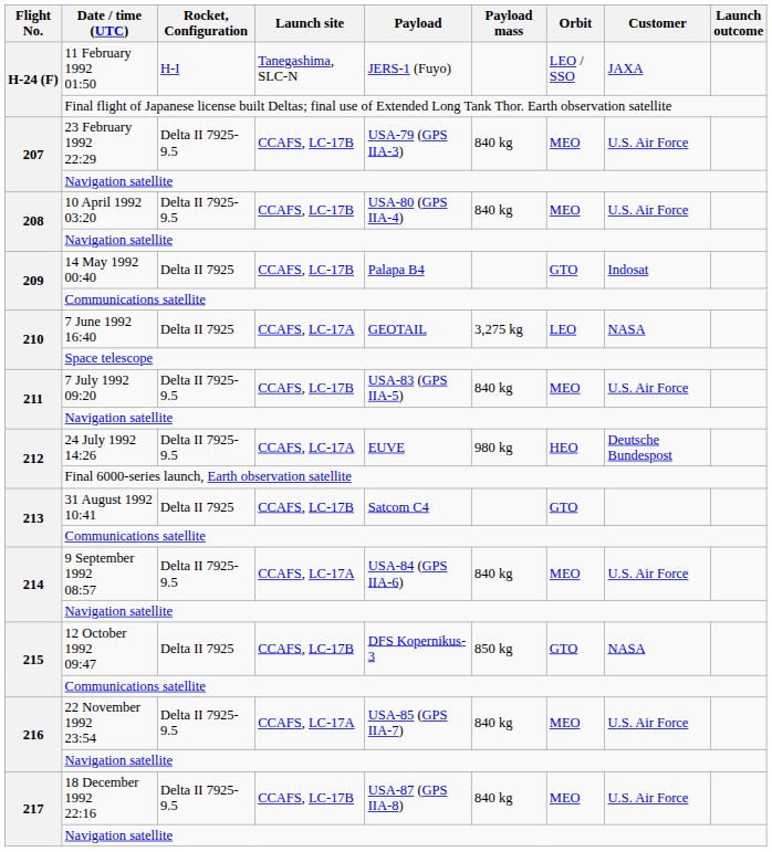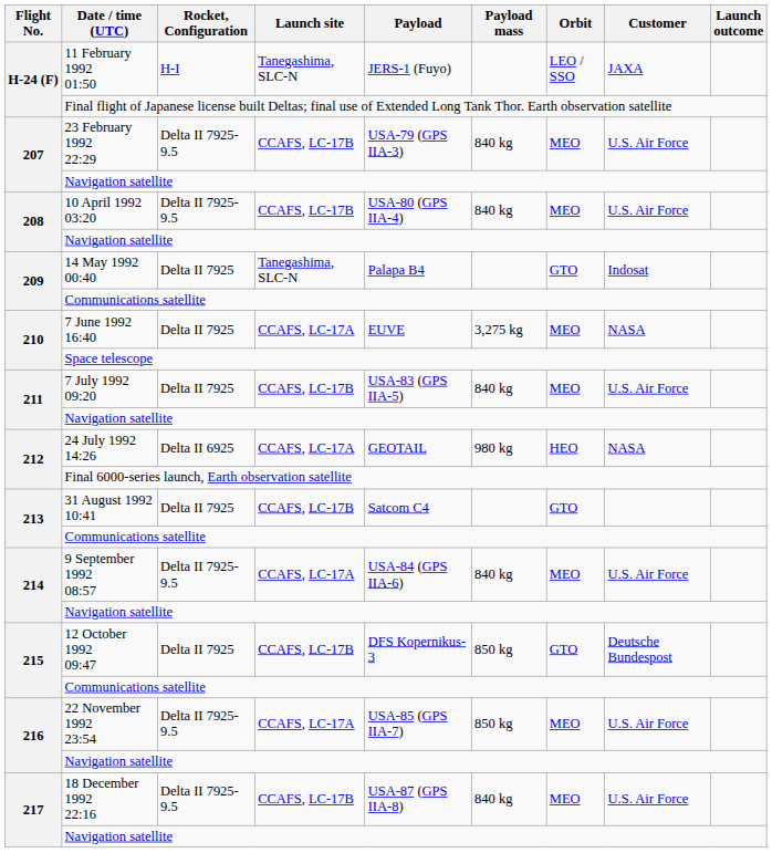 <table class="wikitable plainrowheaders" style="width: 100%;">
 <tr>
 <th scope="col">Flight No.</th>
 <th scope="col">Date / time (<a href='#'>UTC</a>)</th>
 <th scope="col">Rocket,<br>Configuration</th>
 <th scope="col">Launch site</th>
 <th scope="col">Payload</th>
 <th scope="col">Payload mass</th>
 <th scope="col">Orbit</th>
 <th scope="col">Customer</th>
 <th scope="col">Launch<br>outcome</th>
 </tr>
 <tr>
 <th scope="row" rowspan="2" style="text-align:center">H-24 (F)</th>
 <td>11 February 1992<br>01:50</td>
 <td><a href='#'>H-I</a></td>
 <td><a href='#'>Tanegashima</a>, SLC-N</td>
 <td><a href='#'>JERS-1</a> (Fuyo)</td>
 <td></td>
 <td><a href='#'>LEO</a> / <a href='#'>SSO</a></td>
 <td><a href='#'>JAXA</a></td>
 <td></td>
 </tr>
 <tr>
 <td colspan="8">Final flight of Japanese license built Deltas; final use of Extended Long Tank Thor. Earth observation satellite</td>
 </tr>
 <tr>
 <th scope="row" rowspan="2" style="text-align:center">207</th>
 <td>23 February 1992<br>22:29</td>
 <td>Delta II 7925-9.5</td>
 <td><a href='#'>CCAFS</a>, <a href='#'>LC-17B</a></td>
 <td><a href='#'>USA-79</a> (<a href='#'>GPS IIA-3</a>)</td>
 <td>840 kg</td>
 <td><a href='#'>MEO</a></td>
 <td><a href='#'>U.S. Air Force</a></td>
 <td></td>
 </tr>
 <tr>
 <td colspan="8"><a href='#'>Navigation satellite</a></td>
 </tr>
 <tr>
 <th scope="row" rowspan="2" style="text-align:center">208</th>
 <td>10 April 1992<br>03:20</td>
 <td>Delta II 7925-9.5</td>
 <td><a href='#'>CCAFS</a>, <a href='#'>LC-17B</a></td>
 <td><a href='#'>USA-80</a> (<a href='#'>GPS IIA-4</a>)</td>
 <td>840 kg</td>
 <td><a href='#'>MEO</a></td>
 <td><a href='#'>U.S. Air Force</a></td>
 <td></td>
 </tr>
 <tr>
 <td colspan="8"><a href='#'>Navigation satellite</a></td>
 </tr>
 <tr>
 <th scope="row" rowspan="2" style="text-align:center">209</th>
 <td>14 May 1992<br>00:40</td>
 <td>Delta II 7925</td>
-<td><a href='#'>CCAFS</a>, <a href='#'>LC-17B</a></td>
+<td><a href='#'>Tanegashima</a>, SLC-N</td>
 <td><a href='#'>Palapa B4</a></td>
 <td></td>
 <td><a href='#'>GTO</a></td>
 <td><a href='#'>Indosat</a></td>
 <td></td>
 </tr>
 <tr>
 <td colspan="8"><a href='#'>Communications satellite</a></td>
 </tr>
 <tr>
 <th scope="row" rowspan="2" style="text-align:center">210</th>
 <td>7 June 1992<br>16:40</td>
 <td>Delta II 7925</td>
 <td><a href='#'>CCAFS</a>, <a href='#'>LC-17A</a></td>
-<td><a href='#'>GEOTAIL</a></td>
+<td><a href='#'>EUVE</a></td>
 <td>3,275 kg</td>
-<td><a href='#'>LEO</a></td>
+<td><a href='#'>MEO</a></td>
 <td><a href='#'>NASA</a></td>
 <td></td>
 </tr>
 <tr>
 <td colspan="8"><a href='#'>Space telescope</a></td>
 </tr>
 <tr>
 <th scope="row" rowspan="2" style="text-align:center">211</th>
 <td>7 July 1992<br>09:20</td>
-<td>Delta II 7925-9.5</td>
+<td>Delta II 7925</td>
 <td><a href='#'>CCAFS</a>, <a href='#'>LC-17B</a></td>
 <td><a href='#'>USA-83</a> (<a href='#'>GPS IIA-5</a>)</td>
 <td>840 kg</td>
 <td><a href='#'>MEO</a></td>
 <td><a href='#'>U.S. Air Force</a></td>
 <td></td>
 </tr>
 <tr>
 <td colspan="8"><a href='#'>Navigation satellite</a></td>
 </tr>
 <tr>
 <th scope="row" rowspan="2" style="text-align:center">212</th>
 <td>24 July 1992<br>14:26</td>
-<td>Delta II 7925-9.5</td>
+<td>Delta II 6925</td>
 <td><a href='#'>CCAFS</a>, <a href='#'>LC-17A</a></td>
-<td><a href='#'>EUVE</a></td>
+<td><a href='#'>GEOTAIL</a></td>
 <td>980 kg</td>
 <td><a href='#'>HEO</a></td>
-<td><a href='#'>Deutsche Bundespost</a></td>
+<td><a href='#'>NASA</a></td>
 <td></td>
 </tr>
 <tr>
 <td colspan="8">Final 6000-series launch, <a href='#'>Earth observation satellite</a></td>
 </tr>
 <tr>
 <th scope="row" rowspan="2" style="text-align:center">213</th>
 <td>31 August 1992<br>10:41</td>
 <td>Delta II 7925</td>
 <td><a href='#'>CCAFS</a>, <a href='#'>LC-17B</a></td>
 <td><a href='#'>Satcom C4</a></td>
 <td></td>
 <td><a href='#'>GTO</a></td>
 <td></td>
 <td></td>
 </tr>
 <tr>
 <td colspan="8"><a href='#'>Communications satellite</a></td>
 </tr>
 <tr>
 <th scope="row" rowspan="2" style="text-align:center">214</th>
 <td>9 September 1992<br>08:57</td>
 <td>Delta II 7925-9.5</td>
 <td><a href='#'>CCAFS</a>, <a href='#'>LC-17A</a></td>
 <td><a href='#'>USA-84</a> (<a href='#'>GPS IIA-6</a>)</td>
 <td>840 kg</td>
 <td><a href='#'>MEO</a></td>
 <td><a href='#'>U.S. Air Force</a></td>
 <td></td>
 </tr>
 <tr>
 <td colspan="8"><a href='#'>Navigation satellite</a></td>
 </tr>
 <tr>
 <th scope="row" rowspan="2" style="text-align:center">215</th>
 <td>12 October 1992<br>09:47</td>
 <td>Delta II 7925</td>
 <td><a href='#'>CCAFS</a>, <a href='#'>LC-17B</a></td>
 <td><a href='#'>DFS Kopernikus-3</a></td>
 <td>850 kg</td>
 <td><a href='#'>GTO</a></td>
-<td><a href='#'>NASA</a></td>
+<td><a href='#'>Deutsche Bundespost</a></td>
 <td></td>
 </tr>
 <tr>
 <td colspan="8"><a href='#'>Communications satellite</a></td>
 </tr>
 <tr>
 <th scope="row" rowspan="2" style="text-align:center">216</th>
 <td>22 November 1992<br>23:54</td>
 <td>Delta II 7925-9.5</td>
 <td><a href='#'>CCAFS</a>, <a href='#'>LC-17A</a></td>
 <td><a href='#'>USA-85</a> (<a href='#'>GPS IIA-7</a>)</td>
-<td>840 kg</td>
+<td>850 kg</td>
 <td><a href='#'>MEO</a></td>
 <td><a href='#'>U.S. Air Force</a></td>
 <td></td>
 </tr>
 <tr>
 <td colspan="8"><a href='#'>Navigation satellite</a></td>
 </tr>
 <tr>
 <th scope="row" rowspan="2" style="text-align:center">217</th>
 <td>18 December 1992<br>22:16</td>
 <td>Delta II 7925-9.5</td>
 <td><a href='#'>CCAFS</a>, <a href='#'>LC-17B</a></td>
 <td><a href='#'>USA-87</a> (<a href='#'>GPS IIA-8</a>)</td>
 <td>840 kg</td>
 <td><a href='#'>MEO</a></td>
 <td><a href='#'>U.S. Air Force</a></td>
 <td></td>
 </tr>
 <tr>
 <td colspan="8"><a href='#'>Navigation satellite</a></td>
 </tr>
 </table>
